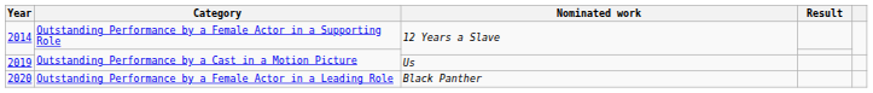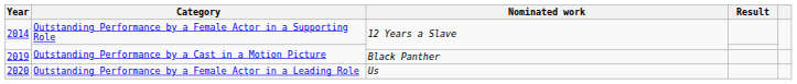 <table class=wikitable>
 <tr>
 <th scope="col" style="width:1em;">Year</th>
 <th scope="col" style="width:36em;">Category</th>
 <th scope="col" style="width:39em;">Nominated work</th>
 <th scope="col" style="width:5em;">Result</th>
 <th scope="col" style="width:1em;"></th>
 </tr>
 <tr>
 <td rowspan="2"><a href='#'>2014</a></td>
 <td><a href='#'>Outstanding Performance by a Female Actor in a Supporting Role</a></td>
 <td rowspan="2"><em>12 Years a Slave</em></td>
 <td></td>
 <td rowspan="2"></td>
 </tr>
 <tr>
 <td rowspan="2"><a href='#'>Outstanding Performance by a Cast in a Motion Picture</a></td>
 <td></td>
 </tr>
 <tr>
 <td><a href='#'>2019</a></td>
-<td><em>Us</em></td>
+<td><em>Black Panther</em></td>
 <td></td>
 <td></td>
 </tr>
 <tr>
 <td><a href='#'>2020</a></td>
 <td><a href='#'>Outstanding Performance by a Female Actor in a Leading Role</a></td>
-<td><em>Black Panther</em></td>
+<td><em>Us</em></td>
 <td></td>
 <td></td>
 </tr>
 </table>
